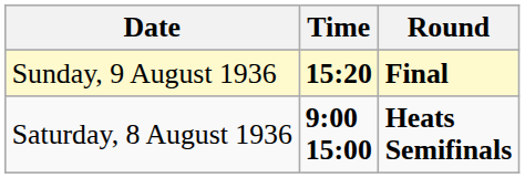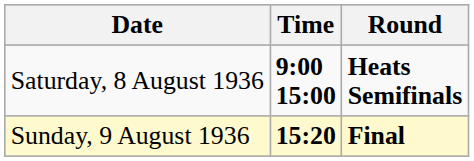 <table class="wikitable">
 <tr>
 <th>Date</th>
 <th>Time</th>
 <th>Round</th>
 </tr>
+<tr>
+<td>Saturday, 8 August 1936</td>
+<td><strong>9:00</strong><br><strong>15:00</strong></td>
+<td><strong>Heats</strong><br><strong>Semifinals</strong></td>
+</tr>
 <tr style=background:lemonchiffon>
 <td>Sunday, 9 August 1936</td>
 <td><strong>15:20</strong></td>
 <td><strong>Final</strong></td>
 </tr>
-<tr>
-<td>Saturday, 8 August 1936</td>
-<td><strong>9:00</strong><br><strong>15:00</strong></td>
-<td><strong>Heats</strong><br><strong>Semifinals</strong></td>
-</tr>
 </table>
